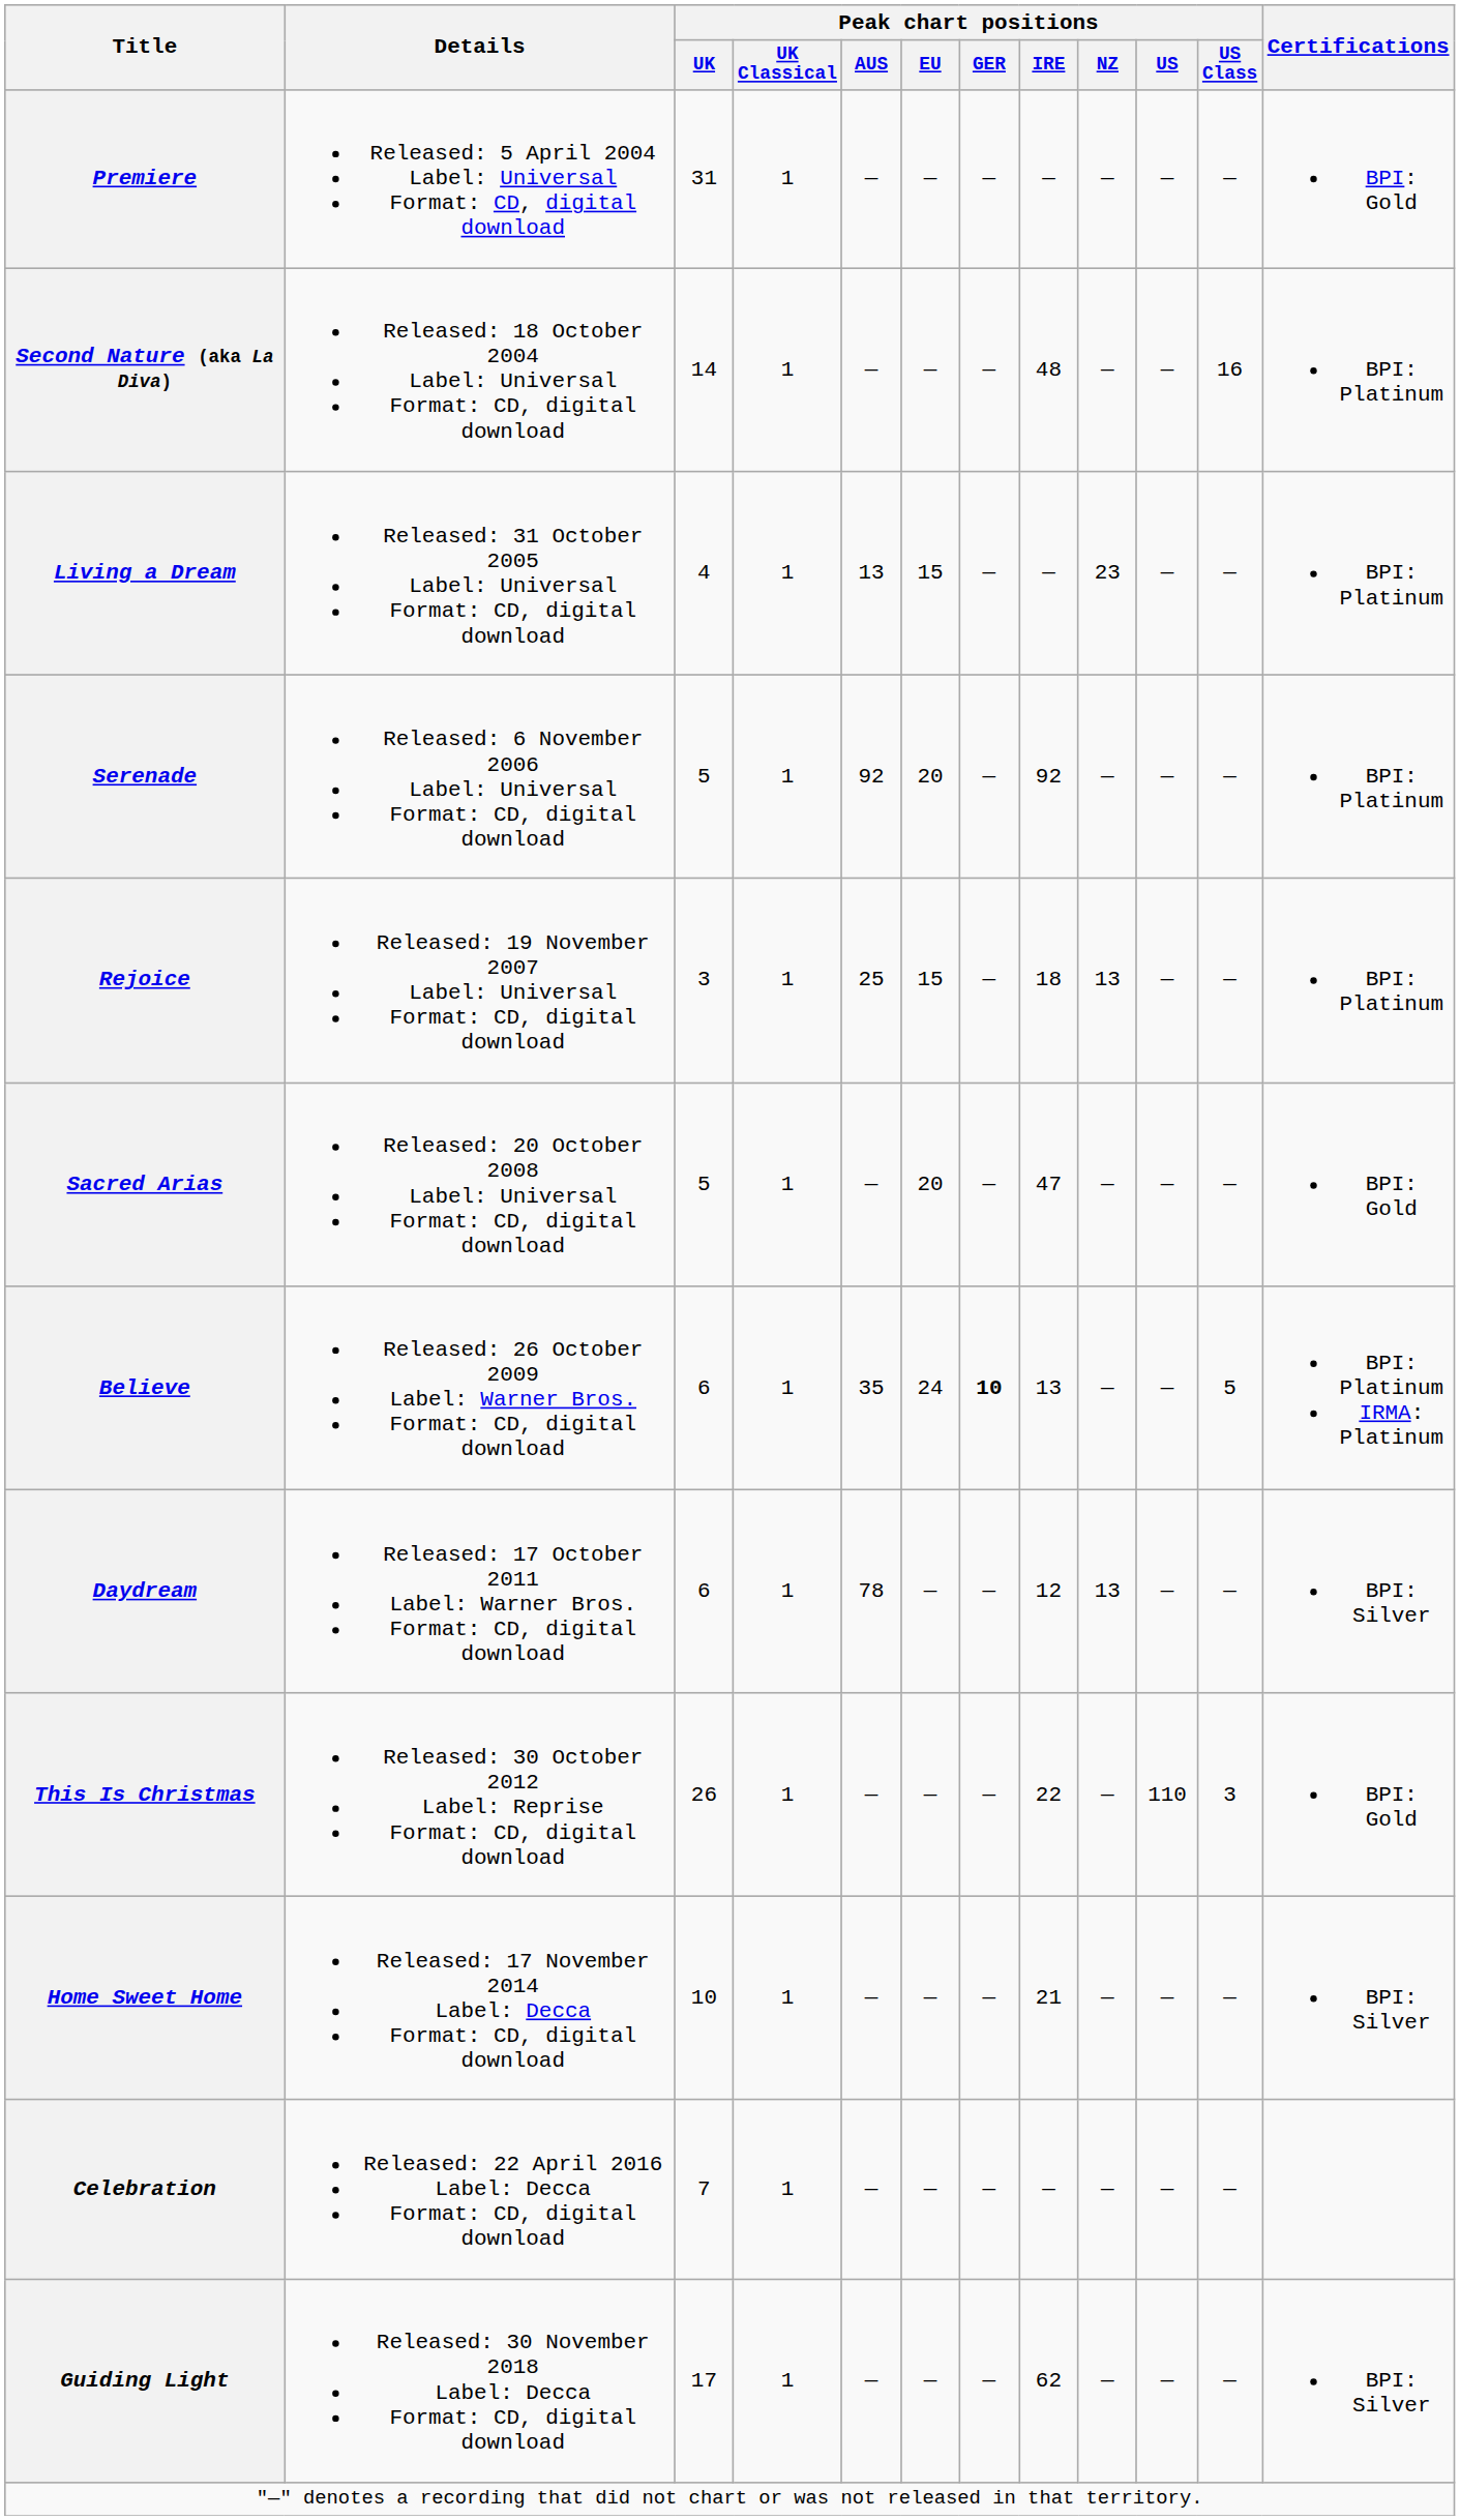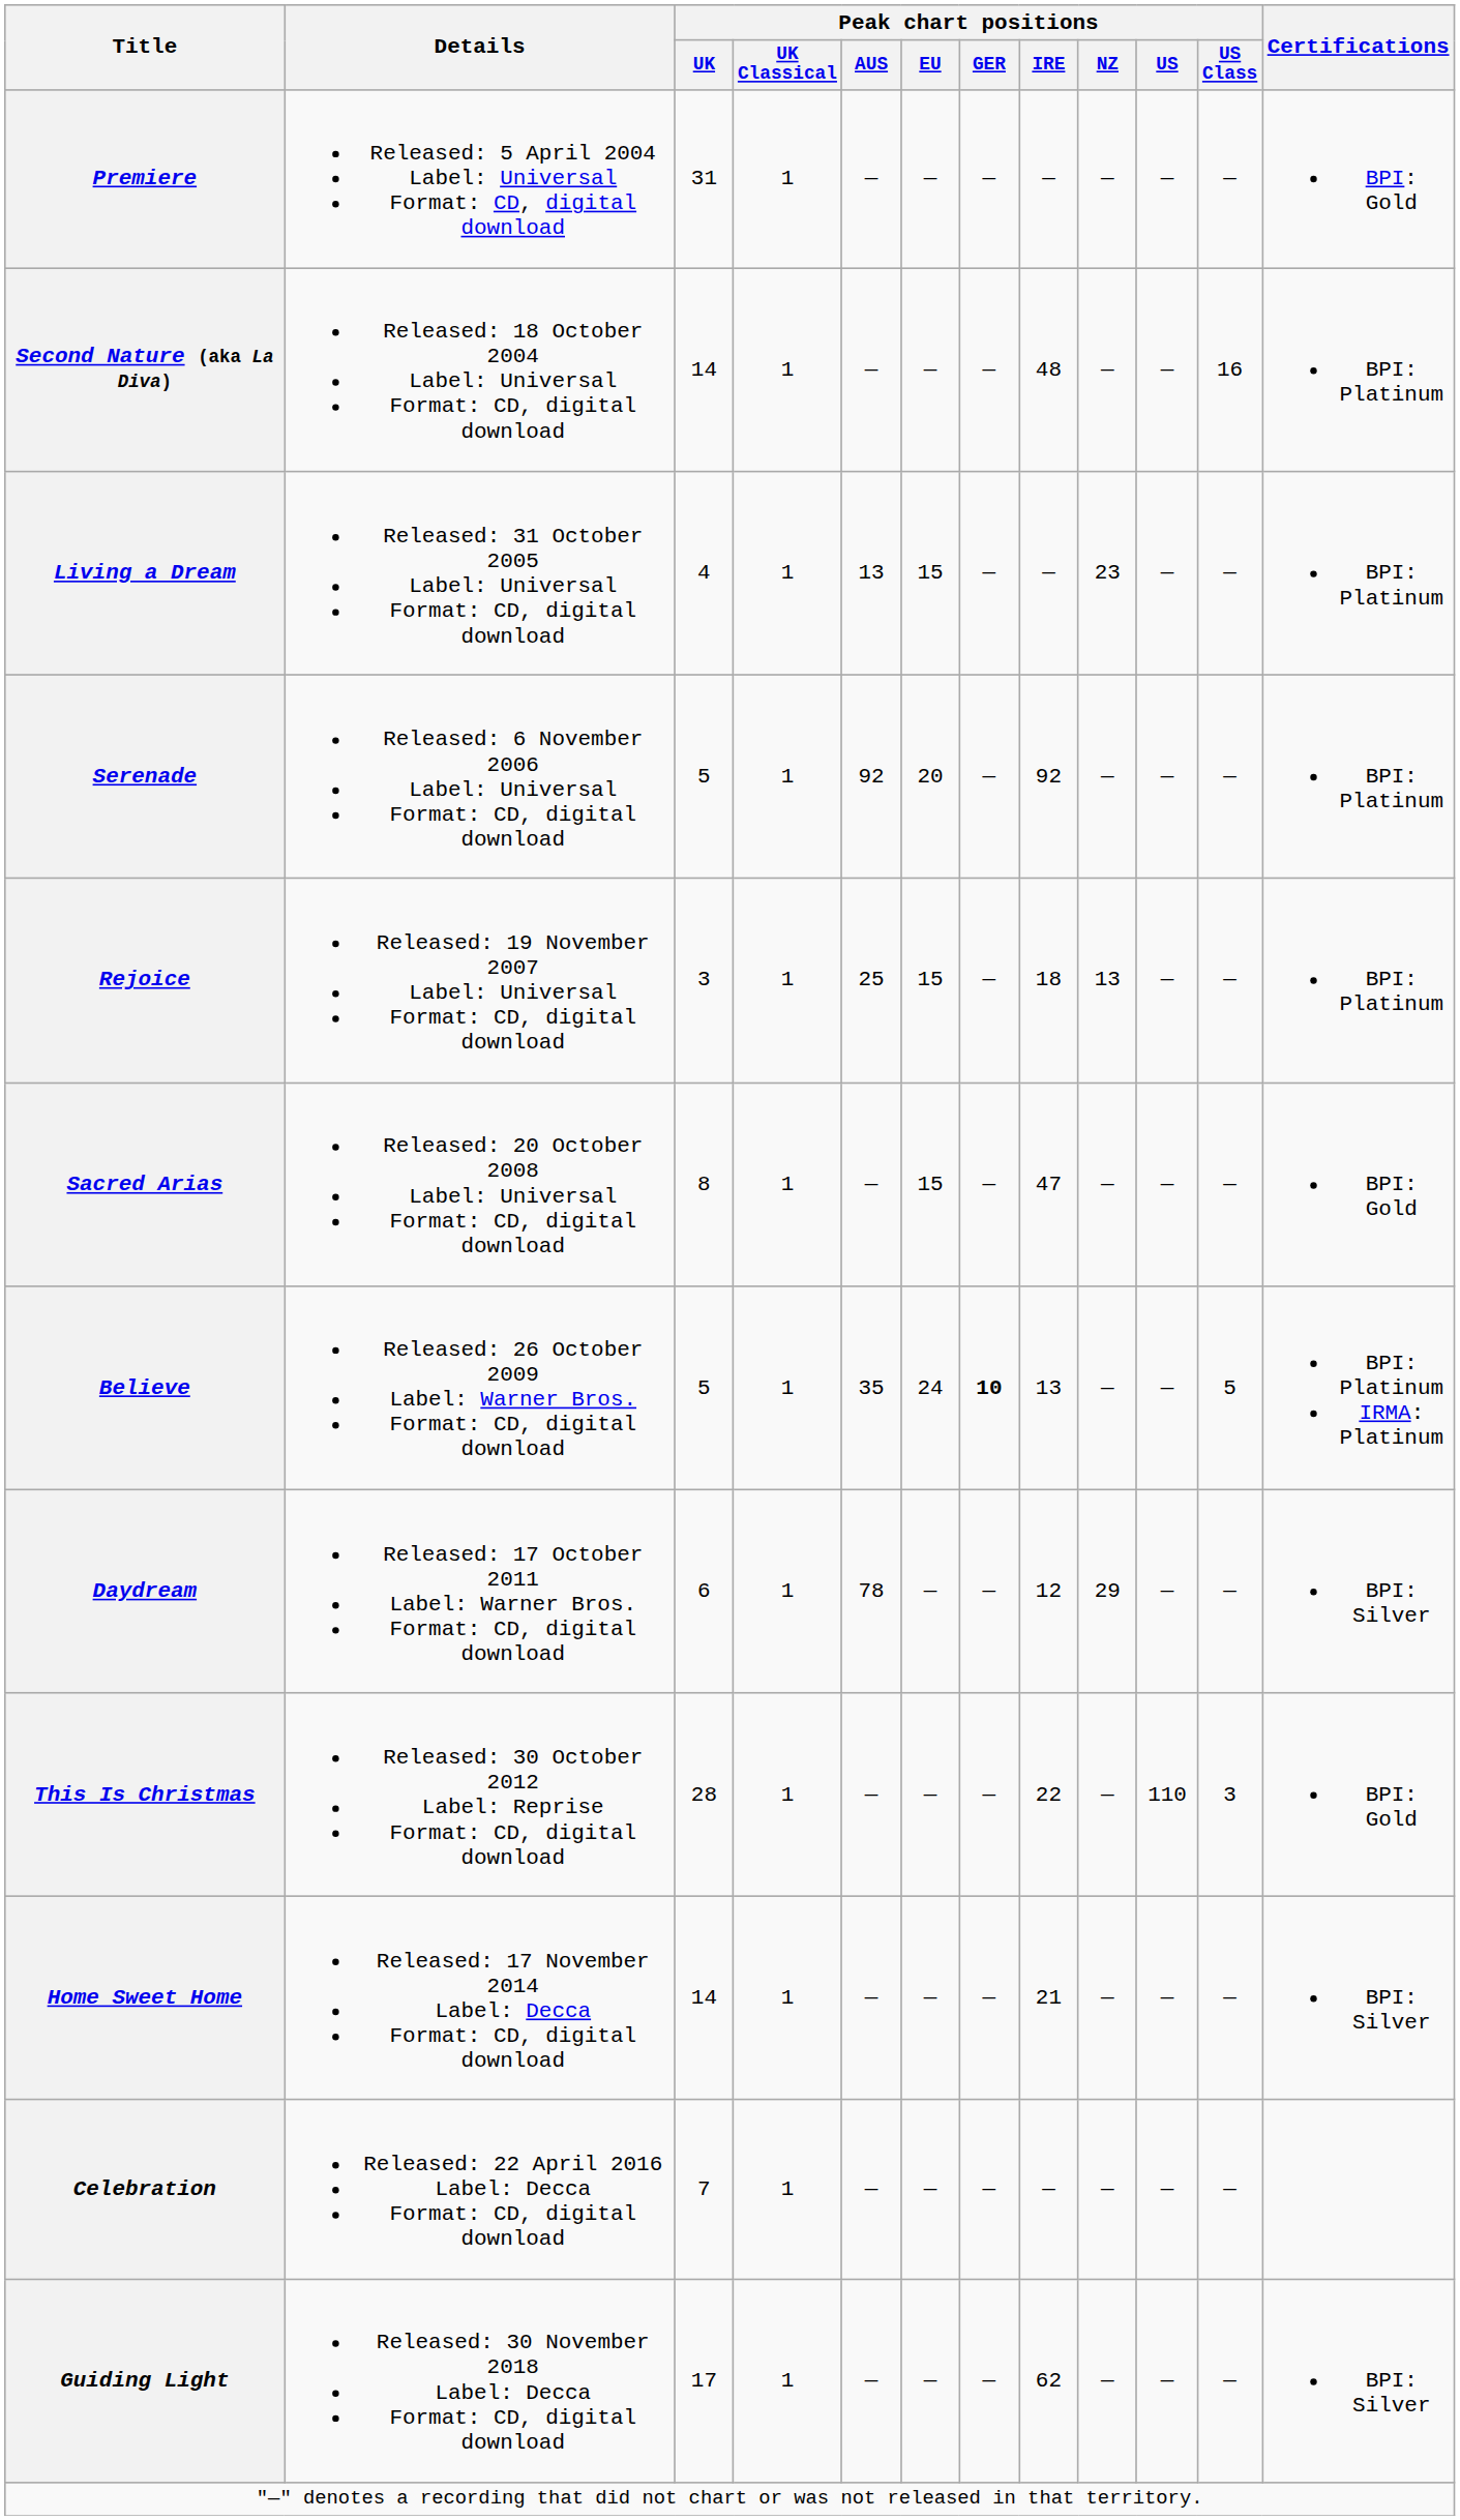 <table class="wikitable plainrowheaders" style="text-align:center;">
 <tr>
 <th scope="col" rowspan="2" style="width:14em;">Title</th>
 <th scope="col" rowspan="2" style="width:20em;">Details</th>
 <th scope="col" colspan="9">Peak chart positions</th>
 <th scope="col" rowspan="2"><a href='#'>Certifications</a></th>
 </tr>
 <tr>
 <th scope="col" style="width:3em;font-size:85%;"><a href='#'>UK</a><br></th>
 <th scope="col" style="width:3em;font-size:85%;"><a href='#'>UK Classical</a><br></th>
 <th scope="col" style="width:3em;font-size:85%;"><a href='#'>AUS</a><br></th>
 <th scope="col" style="width:3em;font-size:85%;"><a href='#'>EU</a><br></th>
 <th scope="col" style="width:3em;font-size:85%;"><a href='#'>GER</a><br></th>
 <th scope="col" style="width:3em;font-size:85%;"><a href='#'>IRE</a><br></th>
 <th scope="col" style="width:3em;font-size:85%;"><a href='#'>NZ</a><br></th>
 <th scope="col" style="width:3em;font-size:85%;"><a href='#'>US</a><br></th>
 <th scope="col" style="width:3em;font-size:85%;"><a href='#'>US<br>Class</a><br></th>
 </tr>
 <tr>
 <th scope="row"><em><a href='#'>Premiere</a></em></th>
 <td><br><ul><li>Released: 5 April 2004</li><li>Label: <a href='#'>Universal</a></li><li>Format: <a href='#'>CD</a>, <a href='#'>digital download</a></li></ul></td>
 <td>31</td>
 <td>1</td>
 <td>—</td>
 <td>—</td>
 <td>—</td>
 <td>—</td>
 <td>—</td>
 <td>—</td>
 <td>—</td>
 <td><br><ul><li><a href='#'>BPI</a>: Gold</li></ul></td>
 </tr>
 <tr>
 <th scope="row"><em><a href='#'>Second Nature</a></em> <small>(aka <em>La Diva</em>)</small></th>
 <td><br><ul><li>Released: 18 October 2004</li><li>Label: Universal</li><li>Format: CD, digital download</li></ul></td>
 <td>14</td>
 <td>1</td>
 <td>—</td>
 <td>—</td>
 <td>—</td>
 <td>48</td>
 <td>—</td>
 <td>—</td>
 <td>16</td>
 <td><br><ul><li>BPI: Platinum</li></ul></td>
 </tr>
 <tr>
 <th scope="row"><em><a href='#'>Living a Dream</a></em></th>
 <td><br><ul><li>Released: 31 October 2005</li><li>Label: Universal</li><li>Format: CD, digital download</li></ul></td>
 <td>4</td>
 <td>1</td>
 <td>13</td>
 <td>15</td>
 <td>—</td>
 <td>—</td>
 <td>23</td>
 <td>—</td>
 <td>—</td>
 <td><br><ul><li>BPI: Platinum</li></ul></td>
 </tr>
 <tr>
 <th scope="row"><em><a href='#'>Serenade</a></em></th>
 <td><br><ul><li>Released: 6 November 2006</li><li>Label: Universal</li><li>Format: CD, digital download</li></ul></td>
 <td>5</td>
 <td>1</td>
 <td>92</td>
 <td>20</td>
 <td>—</td>
 <td>92</td>
 <td>—</td>
 <td>—</td>
 <td>—</td>
 <td><br><ul><li>BPI: Platinum</li></ul></td>
 </tr>
 <tr>
 <th scope="row"><em><a href='#'>Rejoice</a></em></th>
 <td><br><ul><li>Released: 19 November 2007</li><li>Label: Universal</li><li>Format: CD, digital download</li></ul></td>
 <td>3</td>
 <td>1</td>
 <td>25</td>
 <td>15</td>
 <td>—</td>
 <td>18</td>
 <td>13</td>
 <td>—</td>
 <td>—</td>
 <td><br><ul><li>BPI: Platinum</li></ul></td>
 </tr>
 <tr>
 <th scope="row"><em><a href='#'>Sacred Arias</a></em></th>
 <td><br><ul><li>Released: 20 October 2008</li><li>Label: Universal</li><li>Format: CD, digital download</li></ul></td>
-<td>5</td>
+<td>8</td>
 <td>1</td>
 <td>—</td>
-<td>20</td>
+<td>15</td>
 <td>—</td>
 <td>47</td>
 <td>—</td>
 <td>—</td>
 <td>—</td>
 <td><br><ul><li>BPI: Gold</li></ul></td>
 </tr>
 <tr>
 <th scope="row"><em><a href='#'>Believe</a></em></th>
 <td><br><ul><li>Released: 26 October 2009</li><li>Label: <a href='#'>Warner Bros.</a></li><li>Format: CD, digital download</li></ul></td>
-<td>6</td>
+<td>5</td>
 <td>1</td>
 <td>35</td>
 <td>24</td>
 <td><strong>10</strong></td>
 <td>13</td>
 <td>—</td>
 <td>—</td>
 <td>5</td>
 <td><br><ul><li>BPI: Platinum</li><li><a href='#'>IRMA</a>: Platinum</li></ul></td>
 </tr>
 <tr>
 <th scope="row"><em><a href='#'>Daydream</a></em></th>
 <td><br><ul><li>Released: 17 October 2011</li><li>Label: Warner Bros.</li><li>Format: CD, digital download</li></ul></td>
 <td>6</td>
 <td>1</td>
 <td>78</td>
 <td>—</td>
 <td>—</td>
 <td>12</td>
-<td>13</td>
+<td>29</td>
 <td>—</td>
 <td>—</td>
 <td><br><ul><li>BPI: Silver</li></ul></td>
 </tr>
 <tr>
 <th scope="row"><em><a href='#'>This Is Christmas</a></em></th>
 <td><br><ul><li>Released: 30 October 2012</li><li>Label: Reprise</li><li>Format: CD, digital download</li></ul></td>
-<td>26</td>
+<td>28</td>
 <td>1</td>
 <td>—</td>
 <td>—</td>
 <td>—</td>
 <td>22</td>
 <td>—</td>
 <td>110</td>
 <td>3</td>
 <td><br><ul><li>BPI: Gold</li></ul></td>
 </tr>
 <tr>
 <th scope="row"><em><a href='#'>Home Sweet Home</a></em></th>
 <td><br><ul><li>Released: 17 November 2014</li><li>Label: <a href='#'>Decca</a></li><li>Format: CD, digital download</li></ul></td>
-<td>10</td>
+<td>14</td>
 <td>1</td>
 <td>—</td>
 <td>—</td>
 <td>—</td>
 <td>21</td>
 <td>—</td>
 <td>—</td>
 <td>—</td>
 <td><br><ul><li>BPI: Silver</li></ul></td>
 </tr>
 <tr>
 <th scope="row"><em>Celebration</em></th>
 <td><br><ul><li>Released: 22 April 2016</li><li>Label: Decca</li><li>Format: CD, digital download</li></ul></td>
 <td>7</td>
 <td>1</td>
 <td>—</td>
 <td>—</td>
 <td>—</td>
 <td>—</td>
 <td>—</td>
 <td>—</td>
 <td>—</td>
 <td></td>
 </tr>
 <tr>
 <th scope="row"><em>Guiding Light</em></th>
 <td><br><ul><li>Released: 30 November 2018</li><li>Label: Decca</li><li>Format: CD, digital download</li></ul></td>
 <td>17</td>
 <td>1</td>
 <td>—</td>
 <td>—</td>
 <td>—</td>
 <td>62</td>
 <td>—</td>
 <td>—</td>
 <td>—</td>
 <td><br><ul><li>BPI: Silver</li></ul></td>
 </tr>
 <tr>
 <td colspan="20" style="font-size:90%">"—" denotes a recording that did not chart or was not released in that territory.</td>
 </tr>
 </table>
